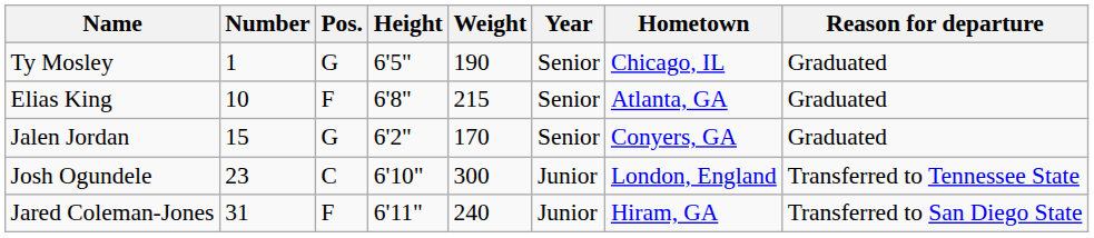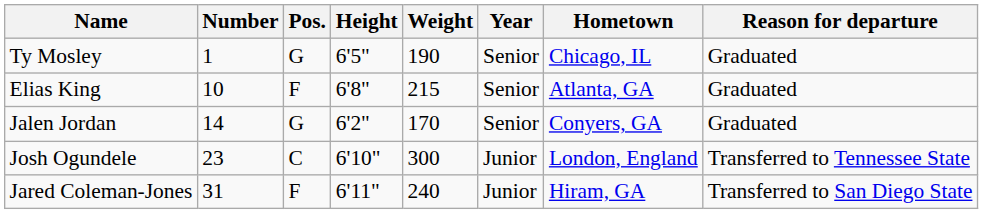 <table class="wikitable sortable" border="1">
 <tr>
 <th>Name</th>
 <th>Number</th>
 <th>Pos.</th>
 <th>Height</th>
 <th>Weight</th>
 <th>Year</th>
 <th>Hometown</th>
 <th class="unsortable">Reason for departure</th>
 </tr>
 <tr>
 <td>Ty Mosley</td>
 <td>1</td>
 <td>G</td>
 <td>6'5"</td>
 <td>190</td>
 <td>Senior</td>
 <td><a href='#'>Chicago, IL</a></td>
 <td>Graduated</td>
 </tr>
 <tr>
 <td>Elias King</td>
 <td>10</td>
 <td>F</td>
 <td>6'8"</td>
 <td>215</td>
 <td>Senior</td>
 <td><a href='#'>Atlanta, GA</a></td>
 <td>Graduated</td>
 </tr>
 <tr>
 <td>Jalen Jordan</td>
-<td>15</td>
+<td>14</td>
 <td>G</td>
 <td>6'2"</td>
 <td>170</td>
 <td> Senior</td>
 <td><a href='#'>Conyers, GA</a></td>
 <td>Graduated</td>
 </tr>
 <tr>
 <td>Josh Ogundele</td>
 <td>23</td>
 <td>C</td>
 <td>6'10"</td>
 <td>300</td>
 <td>Junior</td>
 <td><a href='#'>London, England</a></td>
 <td>Transferred to <a href='#'>Tennessee State</a></td>
 </tr>
 <tr>
 <td>Jared Coleman-Jones</td>
 <td>31</td>
 <td>F</td>
 <td>6'11"</td>
 <td>240</td>
 <td>Junior</td>
 <td><a href='#'>Hiram, GA</a></td>
 <td>Transferred to <a href='#'>San Diego State</a></td>
 </tr>
 </table>
